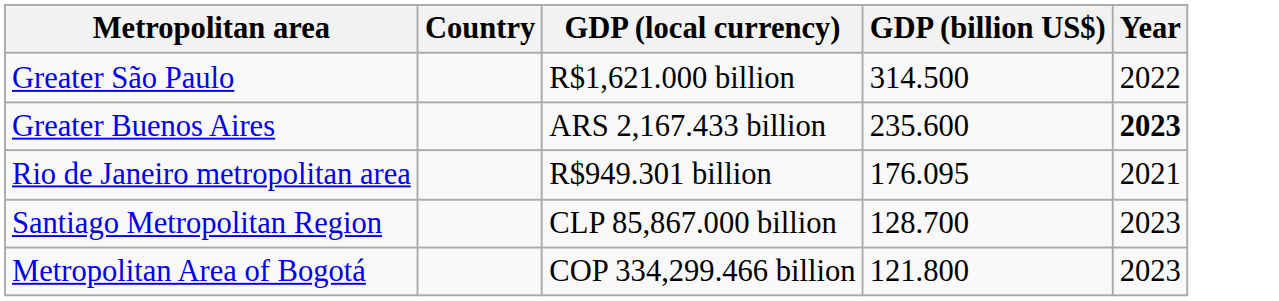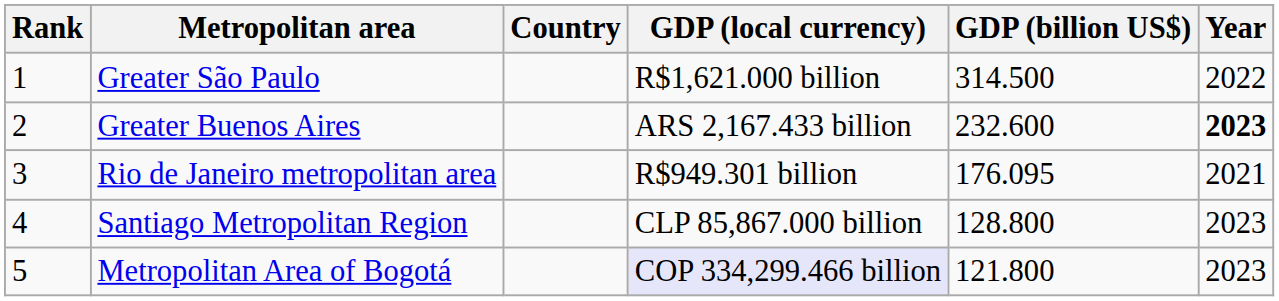 <table class="sortable wikitable">
 <tr>
+<th>Rank</th>
 <th>Metropolitan area</th>
 <th>Country</th>
 <th>GDP (local currency)</th>
 <th>GDP (billion US$)</th>
 <th>Year</th>
 </tr>
 <tr>
+<td>1</td>
 <td><a href='#'>Greater São Paulo</a></td>
 <td></td>
 <td>R$1,621.000 billion</td>
 <td>314.500</td>
 <td>2022</td>
 </tr>
 <tr>
+<td>2</td>
 <td><a href='#'>Greater Buenos Aires</a></td>
 <td></td>
 <td>ARS 2,167.433 billion</td>
-<td>235.600</td>
+<td>232.600</td>
 <td><strong>2023</strong></td>
 </tr>
 <tr>
+<td>3</td>
 <td><a href='#'>Rio de Janeiro metropolitan area</a></td>
 <td></td>
 <td>R$949.301 billion</td>
 <td>176.095</td>
 <td>2021</td>
 </tr>
 <tr>
+<td>4</td>
 <td><a href='#'>Santiago Metropolitan Region</a></td>
 <td></td>
 <td>CLP 85,867.000 billion</td>
-<td>128.700</td>
+<td>128.800</td>
 <td>2023</td>
 </tr>
 <tr>
+<td>5</td>
 <td><a href='#'>Metropolitan Area of Bogotá</a></td>
 <td></td>
-<td>COP 334,299.466 billion</td>
+<td style="background: lavender;">COP 334,299.466 billion</td>
 <td>121.800</td>
 <td>2023</td>
 </tr>
 </table>
